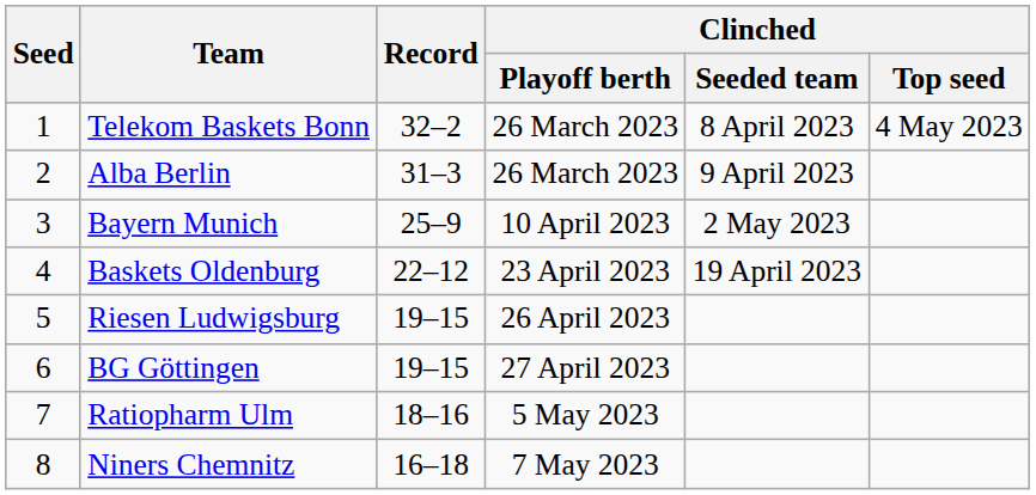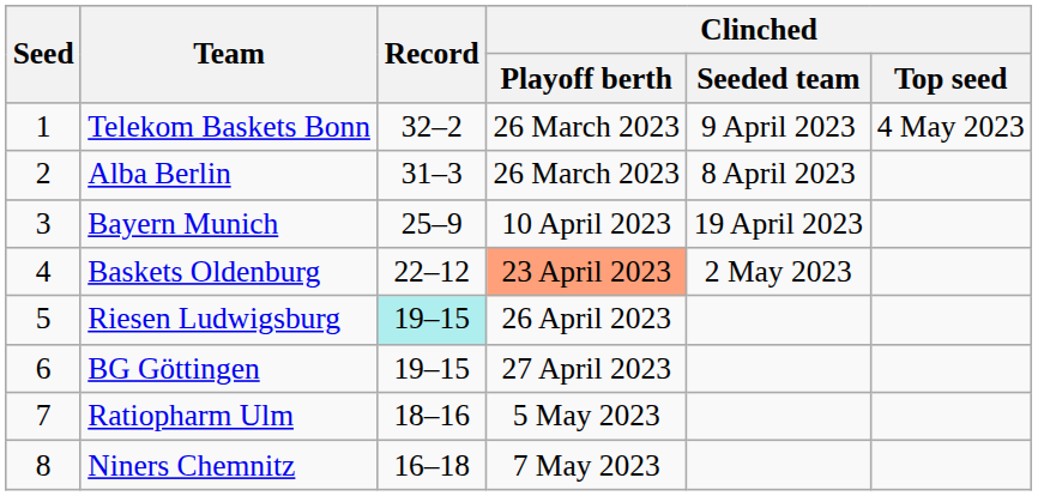 <table class="wikitable" style="text-align:center">
 <tr>
 <th rowspan=2>Seed</th>
 <th rowspan=2>Team</th>
 <th rowspan=2>Record</th>
 <th colspan=4>Clinched</th>
 </tr>
 <tr>
 <th>Playoff berth</th>
 <th>Seeded team</th>
 <th>Top seed</th>
 </tr>
 <tr>
 <td>1</td>
 <td align=left><a href='#'>Telekom Baskets Bonn</a></td>
 <td>32–2</td>
 <td>26 March 2023</td>
-<td>8 April 2023</td>
+<td>9 April 2023</td>
 <td>4 May 2023</td>
 </tr>
 <tr>
 <td>2</td>
 <td align=left><a href='#'>Alba Berlin</a></td>
 <td>31–3</td>
 <td>26 March 2023</td>
-<td>9 April 2023</td>
+<td>8 April 2023</td>
 <td></td>
 </tr>
 <tr>
 <td>3</td>
 <td align=left><a href='#'>Bayern Munich</a></td>
 <td>25–9</td>
 <td>10 April 2023</td>
-<td>2 May 2023</td>
+<td>19 April 2023</td>
 <td></td>
 </tr>
 <tr>
 <td>4</td>
 <td align=left><a href='#'>Baskets Oldenburg</a></td>
 <td>22–12</td>
-<td>23 April 2023</td>
-<td>19 April 2023</td>
+<td style="background: lightsalmon;">23 April 2023</td>
+<td>2 May 2023</td>
 <td></td>
 </tr>
 <tr>
 <td>5</td>
 <td align=left><a href='#'>Riesen Ludwigsburg</a></td>
-<td>19–15</td>
+<td style="background: paleturquoise;">19–15</td>
 <td>26 April 2023</td>
 <td></td>
 <td></td>
 </tr>
 <tr>
 <td>6</td>
 <td align=left><a href='#'>BG Göttingen</a></td>
 <td>19–15</td>
 <td>27 April 2023</td>
 <td></td>
 <td></td>
 </tr>
 <tr>
 <td>7</td>
 <td align=left><a href='#'>Ratiopharm Ulm</a></td>
 <td>18–16</td>
 <td>5 May 2023</td>
 <td></td>
 <td></td>
 </tr>
 <tr>
 <td>8</td>
 <td align=left><a href='#'>Niners Chemnitz</a></td>
 <td>16–18</td>
 <td>7 May 2023</td>
 <td></td>
 <td></td>
 </tr>
 </table>
